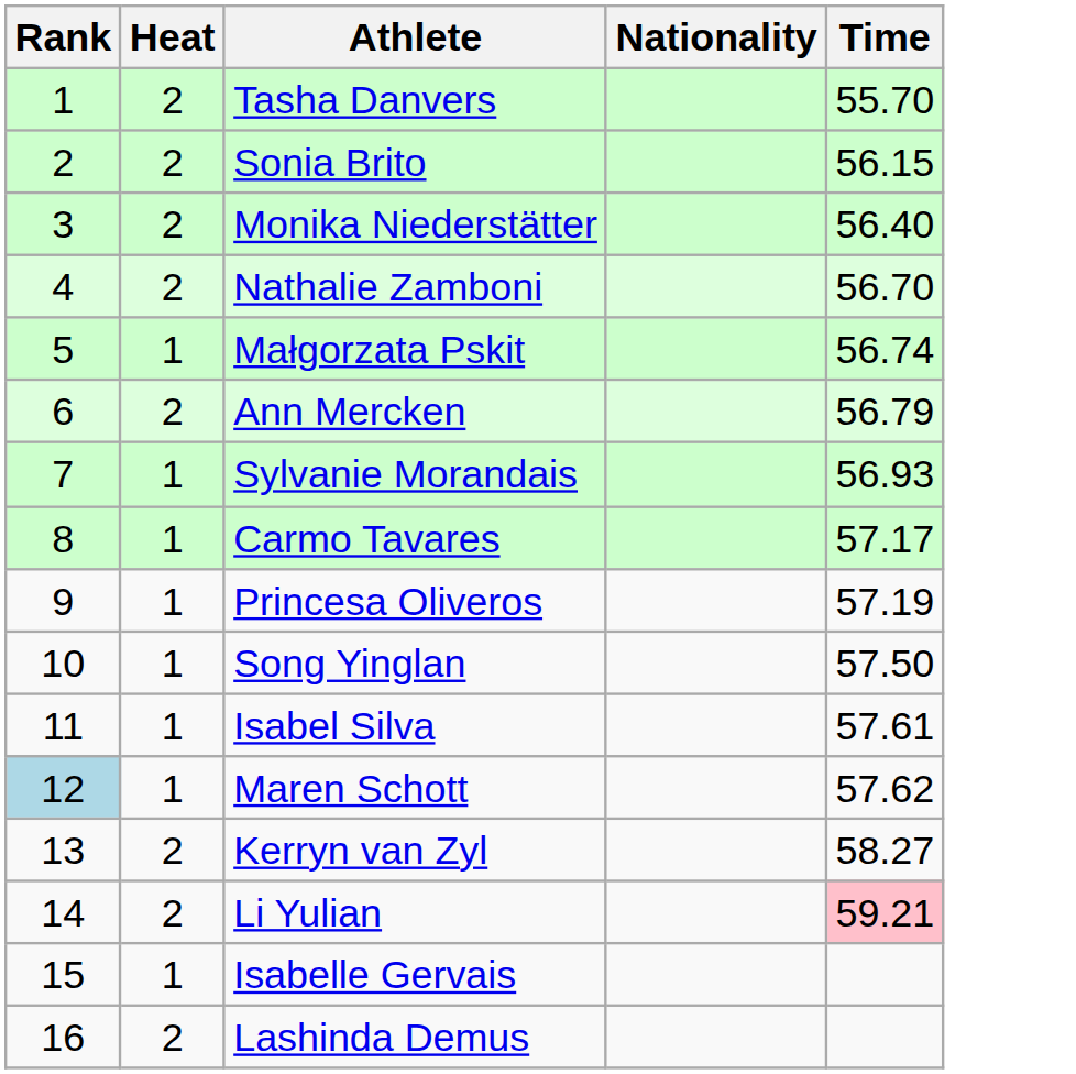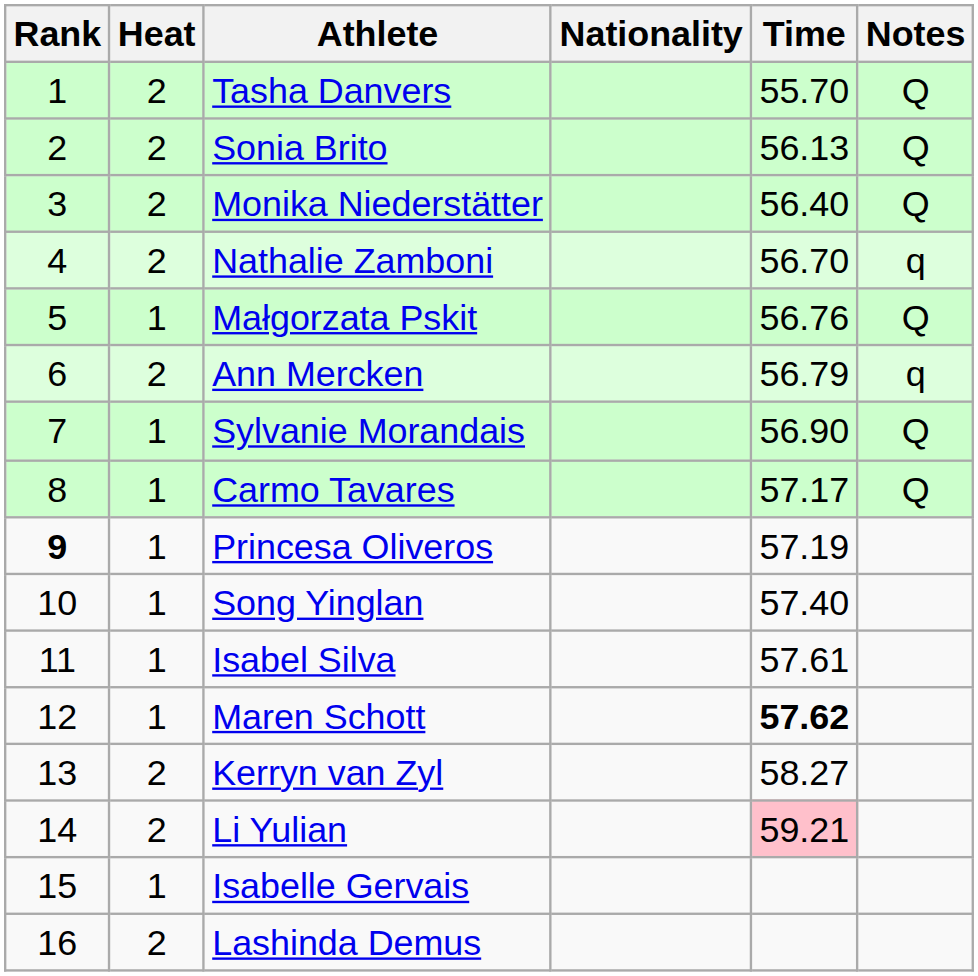 <table class="wikitable sortable" style="text-align:center;font-size:95%">
 <tr>
 <th>Rank</th>
 <th>Heat</th>
 <th>Athlete</th>
 <th>Nationality</th>
 <th>Time</th>
+<th>Notes</th>
 </tr>
 <tr bgcolor=ccffcc>
 <td>1</td>
 <td>2</td>
 <td align="left"><a href='#'>Tasha Danvers</a></td>
 <td align=left></td>
 <td>55.70</td>
+<td>Q</td>
 </tr>
 <tr bgcolor=ccffcc>
 <td>2</td>
 <td>2</td>
 <td align="left"><a href='#'>Sonia Brito</a></td>
 <td align=left></td>
-<td>56.15</td>
+<td>56.13</td>
+<td>Q</td>
 </tr>
 <tr bgcolor=ccffcc>
 <td>3</td>
 <td>2</td>
 <td align="left"><a href='#'>Monika Niederstätter</a></td>
 <td align=left></td>
 <td>56.40</td>
+<td>Q</td>
 </tr>
 <tr bgcolor=ddffdd>
 <td>4</td>
 <td>2</td>
 <td align="left"><a href='#'>Nathalie Zamboni</a></td>
 <td align=left></td>
 <td>56.70</td>
+<td>q</td>
 </tr>
 <tr bgcolor=ccffcc>
 <td>5</td>
 <td>1</td>
 <td align="left"><a href='#'>Małgorzata Pskit</a></td>
 <td align=left></td>
-<td>56.74</td>
+<td>56.76</td>
+<td>Q</td>
 </tr>
 <tr bgcolor=ddffdd>
 <td>6</td>
 <td>2</td>
 <td align="left"><a href='#'>Ann Mercken</a></td>
 <td align=left></td>
 <td>56.79</td>
+<td>q</td>
 </tr>
 <tr bgcolor=ccffcc>
 <td>7</td>
 <td>1</td>
 <td align="left"><a href='#'>Sylvanie Morandais</a></td>
 <td align=left></td>
-<td>56.93</td>
+<td>56.90</td>
+<td>Q</td>
 </tr>
 <tr bgcolor=ccffcc>
 <td>8</td>
 <td>1</td>
 <td align="left"><a href='#'>Carmo Tavares</a></td>
 <td align=left></td>
 <td>57.17</td>
+<td>Q</td>
 </tr>
 <tr>
-<td>9</td>
+<td><strong>9</strong></td>
 <td>1</td>
 <td align="left"><a href='#'>Princesa Oliveros</a></td>
 <td align=left></td>
 <td>57.19</td>
+<td></td>
 </tr>
 <tr>
 <td>10</td>
 <td>1</td>
 <td align="left"><a href='#'>Song Yinglan</a></td>
 <td align=left></td>
-<td>57.50</td>
+<td>57.40</td>
+<td></td>
 </tr>
 <tr>
 <td>11</td>
 <td>1</td>
 <td align="left"><a href='#'>Isabel Silva</a></td>
 <td align=left></td>
 <td>57.61</td>
+<td></td>
 </tr>
 <tr>
-<td style="background: lightblue;">12</td>
+<td>12</td>
 <td>1</td>
 <td align="left"><a href='#'>Maren Schott</a></td>
 <td align=left></td>
-<td>57.62</td>
+<td><strong>57.62</strong></td>
+<td></td>
 </tr>
 <tr>
 <td>13</td>
 <td>2</td>
 <td align="left"><a href='#'>Kerryn van Zyl</a></td>
 <td align=left></td>
 <td>58.27</td>
+<td></td>
 </tr>
 <tr>
 <td>14</td>
 <td>2</td>
 <td align="left"><a href='#'>Li Yulian</a></td>
 <td align=left></td>
 <td style="background: pink;">59.21</td>
+<td></td>
 </tr>
 <tr>
 <td>15</td>
 <td>1</td>
 <td align="left"><a href='#'>Isabelle Gervais</a></td>
 <td align=left></td>
+<td></td>
 <td></td>
 </tr>
 <tr>
 <td>16</td>
 <td>2</td>
 <td align="left"><a href='#'>Lashinda Demus</a></td>
 <td align=left></td>
 <td></td>
+<td></td>
 </tr>
 </table>
